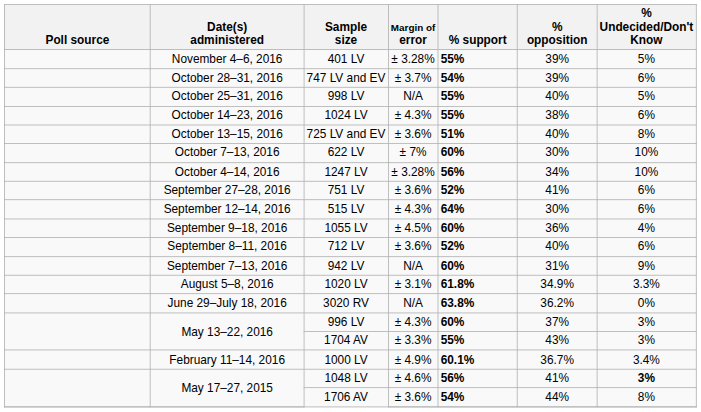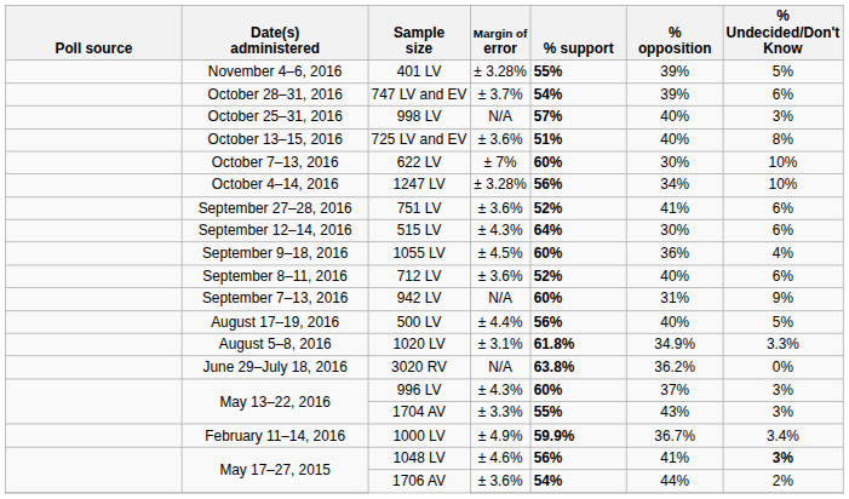 <table class="wikitable">
 <tr valign= bottom>
 <th style="width:190px;">Poll source</th>
 <th style="width:200px;">Date(s)<br>administered</th>
 <th class=small>Sample<br>size</th>
 <th><small>Margin of</small><br>error</th>
 <th style="width:100px;">% support</th>
 <th style="width:100px;">% opposition</th>
 <th style="width:40px;">% Undecided/Don't Know</th>
 </tr>
 <tr>
 <td></td>
 <td align=center>November 4–6, 2016</td>
 <td align=center>401 LV</td>
 <td align=center>± 3.28%</td>
 <td><strong>55%</strong></td>
 <td align=center>39%</td>
 <td align=center>5%</td>
 </tr>
 <tr>
 <td></td>
 <td align=center>October 28–31, 2016</td>
 <td align=center>747 LV and EV</td>
 <td align=center>± 3.7%</td>
 <td><strong>54%</strong></td>
 <td align=center>39%</td>
 <td align=center>6%</td>
 </tr>
 <tr>
 <td></td>
 <td align=center>October 25–31, 2016</td>
 <td align=center>998 LV</td>
 <td align=center>N/A</td>
-<td><strong>55%</strong></td>
+<td><strong>57%</strong></td>
 <td align=center>40%</td>
-<td align=center>5%</td>
-</tr>
-<tr>
-<td></td>
-<td align=center>October 14–23, 2016</td>
-<td align=center>1024 LV</td>
-<td align=center>± 4.3%</td>
-<td><strong>55%</strong></td>
-<td align=center>38%</td>
-<td align=center>6%</td>
+<td align=center>3%</td>
 </tr>
 <tr>
 <td></td>
 <td align=center>October 13–15, 2016</td>
 <td align=center>725 LV and EV</td>
 <td align=center>± 3.6%</td>
 <td><strong>51%</strong></td>
 <td align=center>40%</td>
 <td align=center>8%</td>
 </tr>
 <tr>
 <td></td>
 <td align=center>October 7–13, 2016</td>
 <td align=center>622 LV</td>
 <td align=center>± 7%</td>
 <td><strong>60%</strong></td>
 <td align=center>30%</td>
 <td align=center>10%</td>
 </tr>
 <tr>
 <td></td>
 <td align=center>October 4–14, 2016</td>
 <td align=center>1247 LV</td>
 <td align=center>± 3.28%</td>
 <td><strong>56%</strong></td>
 <td align=center>34%</td>
 <td align=center>10%</td>
 </tr>
 <tr>
 <td></td>
 <td align=center>September 27–28, 2016</td>
 <td align=center>751 LV</td>
 <td align=center>± 3.6%</td>
 <td><strong>52%</strong></td>
 <td align=center>41%</td>
 <td align=center>6% </td>
 </tr>
 <tr>
 <td></td>
 <td align=center>September 12–14, 2016</td>
 <td align=center>515 LV</td>
 <td align=center>± 4.3%</td>
 <td><strong>64%</strong></td>
 <td align=center>30%</td>
 <td align=center>6%</td>
 </tr>
 <tr>
 <td></td>
 <td align=center>September 9–18, 2016</td>
 <td align=center>1055 LV</td>
 <td align=center>± 4.5%</td>
 <td><strong>60%</strong></td>
 <td align=center>36%</td>
 <td align=center>4%</td>
 </tr>
 <tr>
 <td></td>
 <td align=center>September 8–11, 2016</td>
 <td align=center>712 LV</td>
 <td align=center>± 3.6%</td>
 <td><strong>52%</strong></td>
 <td align=center>40%</td>
 <td align=center>6%</td>
 </tr>
 <tr>
 <td></td>
 <td align=center>September 7–13, 2016</td>
 <td align=center>942 LV</td>
 <td align=center>N/A</td>
 <td><strong>60%</strong></td>
 <td align=center>31%</td>
 <td align=center>9%</td>
 </tr>
 <tr>
 <td></td>
+<td align=center>August 17–19, 2016</td>
+<td align=center>500 LV</td>
+<td align=center>± 4.4%</td>
+<td><strong>56%</strong></td>
+<td align=center>40%</td>
+<td align=center>5%</td>
+</tr>
+<tr>
+<td></td>
 <td align=center>August 5–8, 2016</td>
 <td align=center>1020 LV</td>
 <td align=center>± 3.1%</td>
 <td><strong>61.8%</strong></td>
 <td align=center>34.9%</td>
 <td align=center>3.3%</td>
 </tr>
 <tr>
 <td></td>
 <td align=center>June 29–July 18, 2016</td>
 <td align=center>3020 RV</td>
 <td align=center>N/A</td>
 <td><strong>63.8%</strong></td>
 <td align=center>36.2%</td>
 <td align=center>0%</td>
 </tr>
 <tr>
 <td rowspan=2></td>
 <td align=center rowspan=2>May 13–22, 2016</td>
 <td align=center>996 LV</td>
 <td align=center>± 4.3%</td>
 <td><strong>60%</strong></td>
 <td align=center>37%</td>
 <td align=center>3%</td>
 </tr>
 <tr>
 <td align=center>1704 AV</td>
 <td align=center>± 3.3%</td>
 <td><strong>55%</strong></td>
 <td align=center>43%</td>
 <td align=center>3%</td>
 </tr>
 <tr>
 <td></td>
 <td align=center>February 11–14, 2016</td>
 <td align=center>1000 LV</td>
 <td align=center>± 4.9%</td>
-<td><strong>60.1%</strong></td>
+<td><strong>59.9%</strong></td>
 <td align=center>36.7%</td>
 <td align=center>3.4%</td>
 </tr>
 <tr>
 <td rowspan=2></td>
 <td align=center rowspan=2>May 17–27, 2015</td>
 <td align=center>1048 LV</td>
 <td align=center>± 4.6%</td>
 <td><strong>56%</strong></td>
 <td align=center>41%</td>
 <td align=center><strong>3%</strong></td>
 </tr>
 <tr>
 <td align=center rowspan=2>1706 AV</td>
 <td align=center>± 3.6%</td>
 <td><strong>54%</strong></td>
 <td align=center>44%</td>
-<td align=center>8%</td>
+<td align=center>2%</td>
 </tr>
 <tr>
 </tr>
 </table>
